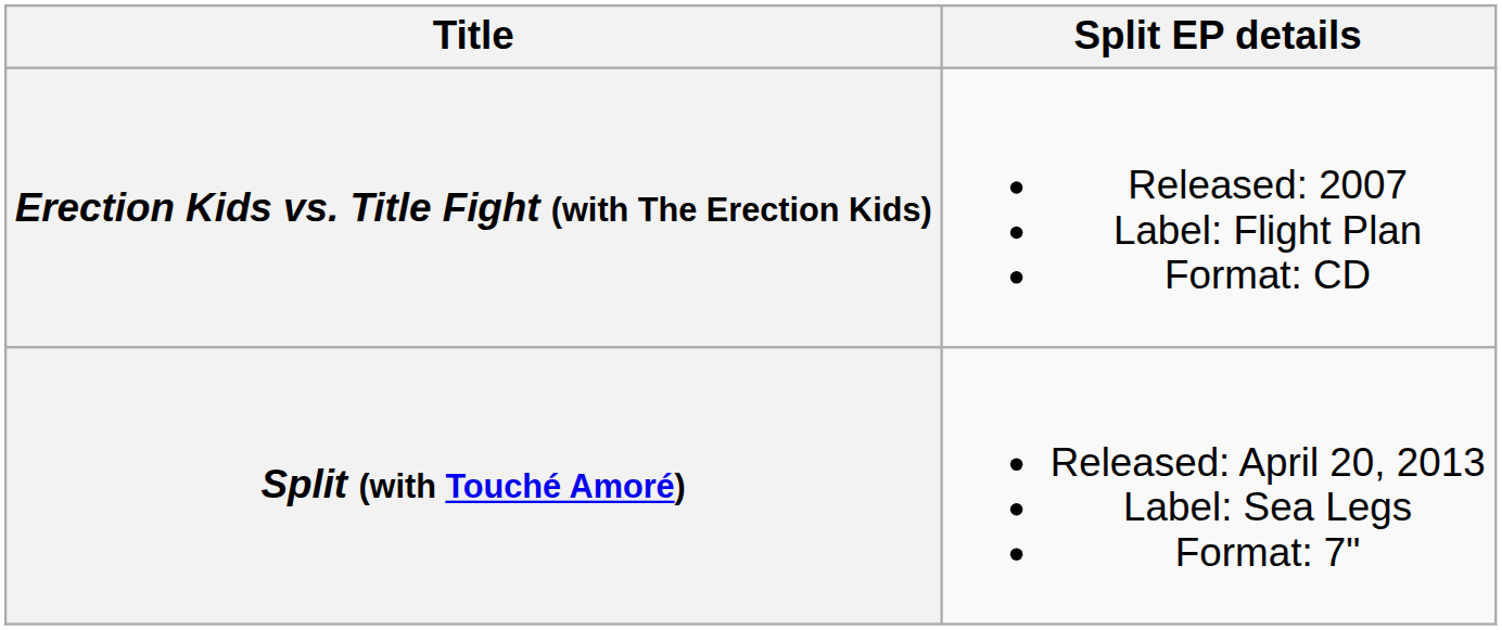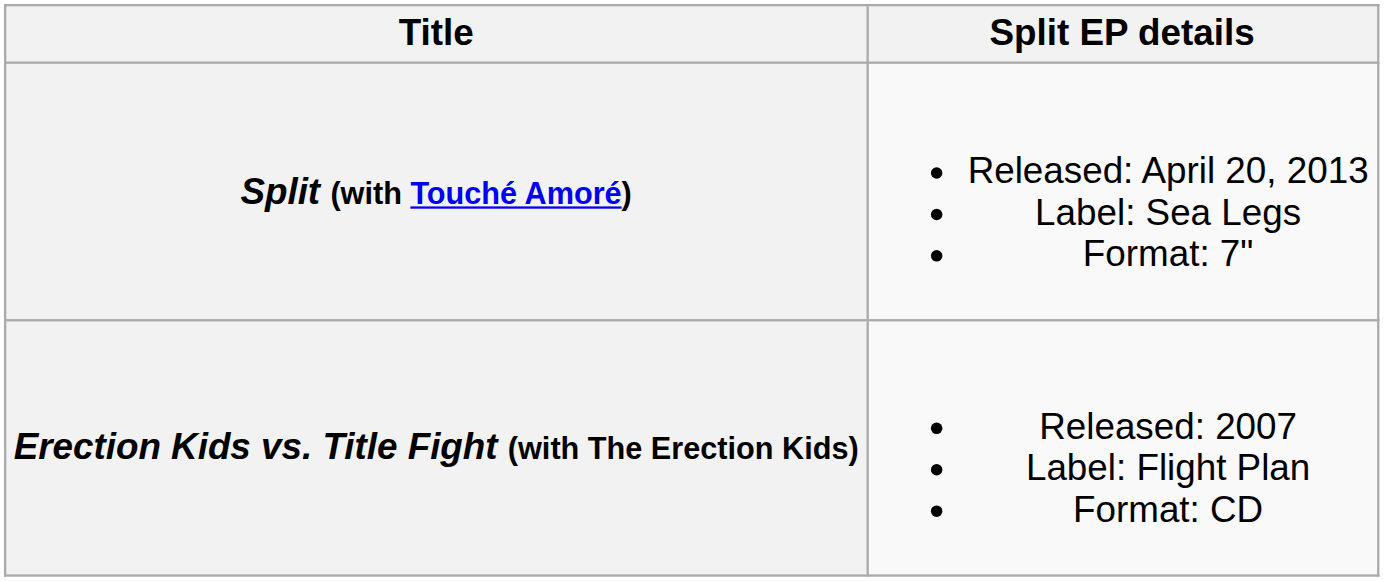 <table class="wikitable plainrowheaders" style="text-align:center;">
 <tr>
 <th scope="col">Title</th>
 <th scope="col">Split EP details</th>
 </tr>
 <tr>
+<th scope="row"><em>Split</em> <small>(with <a href='#'>Touché Amoré</a>)</small></th>
+<td><br><ul><li>Released: April 20, 2013</li><li>Label: Sea Legs</li><li>Format: 7"</li></ul></td>
+</tr>
+<tr>
 <th scope="row"><em>Erection Kids vs. Title Fight</em> <small>(with The Erection Kids)</small></th>
 <td><br><ul><li>Released: 2007</li><li>Label: Flight Plan</li><li>Format: CD</li></ul></td>
 </tr>
-<tr>
-<th scope="row"><em>Split</em> <small>(with <a href='#'>Touché Amoré</a>)</small></th>
-<td><br><ul><li>Released: April 20, 2013</li><li>Label: Sea Legs</li><li>Format: 7"</li></ul></td>
-</tr>
 </table>
